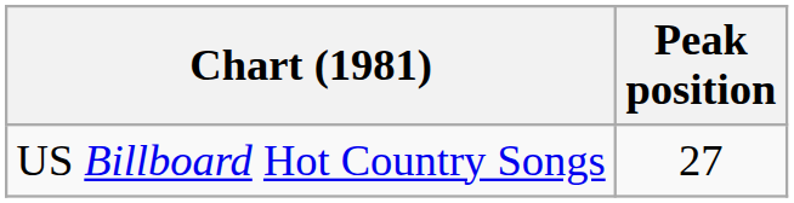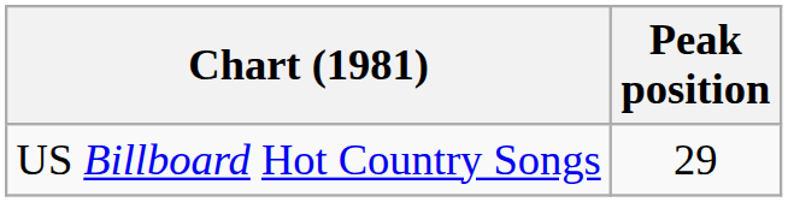 <table class="wikitable">
 <tr>
 <th>Chart (1981)</th>
 <th>Peak<br>position</th>
 </tr>
 <tr>
 <td>US <em><a href='#'>Billboard</a></em> <a href='#'>Hot Country Songs</a></td>
-<td align="center">27</td>
+<td align="center">29</td>
 </tr>
 </table>
